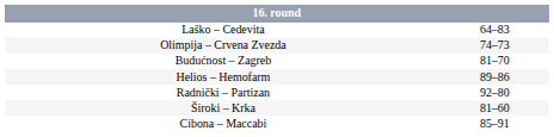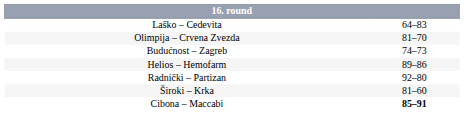 <table border=0 cellspacing=0 cellpadding=1em style="font-size: 85%; border-collapse: collapse;" width=100%>
 <tr>
 <td colspan=5 bgcolor=#98A1B2 style="border:1px solid #7A8392; text-align:center; color:#FFFFFF;"><strong>16. round</strong></td>
 </tr>
 <tr style="text-align:center; background:#FFFFFF">
 <td>Laško – Cedevita</td>
 <td>64–83</td>
 </tr>
 <tr align=center bgcolor=#f5f5f5>
 <td>Olimpija – Crvena Zvezda</td>
-<td>74–73</td>
+<td>81–70</td>
 </tr>
 <tr style="text-align:center; background:#FFFFFF">
 <td>Budućnost – Zagreb</td>
-<td>81–70</td>
+<td>74–73</td>
 </tr>
 <tr align=center bgcolor=#f5f5f5>
 <td>Helios – Hemofarm</td>
 <td>89–86</td>
 </tr>
 <tr style="text-align:center; background:#FFFFFF">
 <td>Radnički – Partizan</td>
 <td>92–80</td>
 </tr>
 <tr align=center bgcolor=#f5f5f5>
 <td>Široki – Krka</td>
 <td>81–60</td>
 </tr>
 <tr style="text-align:center; background:#FFFFFF">
 <td>Cibona – Maccabi</td>
-<td>85–91</td>
+<td><strong>85–91</strong></td>
 </tr>
 </table>
